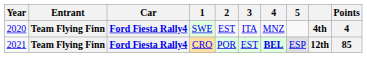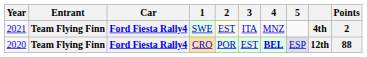 <table class="wikitable" style="text-align:center; font-size:90%">
 <tr>
 <th>Year</th>
 <th>Entrant</th>
 <th>Car</th>
 <th>1</th>
 <th>2</th>
 <th>3</th>
 <th>4</th>
 <th>5</th>
 <th></th>
 <th>Points</th>
 </tr>
 <tr>
-<td><a href='#'>2020</a></td>
+<td><a href='#'>2021</a></td>
 <th>Team Flying Finn</th>
 <th><a href='#'>Ford Fiesta Rally4</a></th>
 <td style="background:#DFFFDF"><a href='#'>SWE</a><br></td>
-<td><a href='#'>EST</a></td>
+<td style="background: lightyellow;"><a href='#'>EST</a></td>
 <td><a href='#'>ITA</a></td>
 <td><a href='#'>MNZ</a></td>
 <td></td>
 <th>4th</th>
-<th>4</th>
+<th>2</th>
 </tr>
 <tr>
-<td><a href='#'>2021</a></td>
+<td><a href='#'>2020</a></td>
 <th>Team Flying Finn</th>
 <th><a href='#'>Ford Fiesta Rally4</a></th>
 <td style="background:#FFDF9F"><a href='#'>CRO</a><br></td>
 <td style="background:#DFFFDF"><a href='#'>POR</a><br></td>
 <td style="background:#DFFFDF"><a href='#'>EST</a><br></td>
 <td style="background:#DFFFDF"><strong><a href='#'>BEL</a><br></strong></td>
 <td style="background:#DFDFDF"><a href='#'>ESP</a><br></td>
 <th>12th</th>
-<th>85</th>
+<th>88</th>
 </tr>
 </table>
